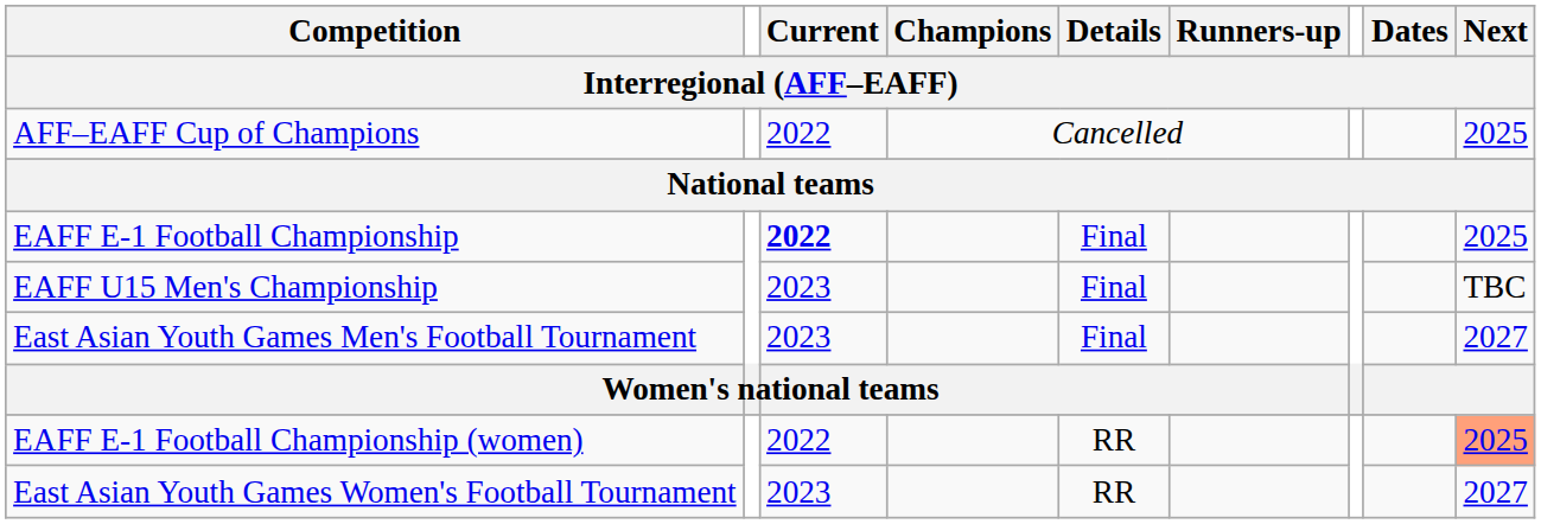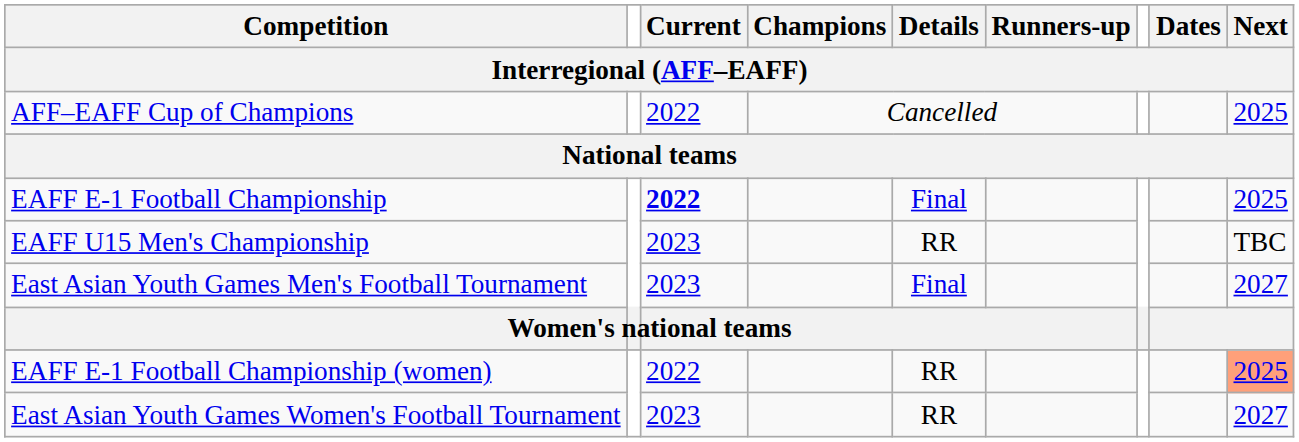 <table class="wikitable">
 <tr>
 <th>Competition</th>
 <td width="1%" rowspan=1 style="background-color:#ffffff;"></td>
 <th>Current</th>
 <th>Champions</th>
 <th>Details</th>
 <th>Runners-up</th>
 <td width="1%" rowspan=1 style="background-color:#ffffff;"></td>
 <th>Dates</th>
 <th>Next</th>
 </tr>
 <tr>
 <th colspan=9>Interregional (<a href='#'>AFF</a>–EAFF)</th>
 </tr>
 <tr>
 <td><a href='#'>AFF–EAFF Cup of Champions</a></td>
 <td width="1%" rowspan=1 style="background-color:#ffffff;"></td>
 <td><a href='#'>2022</a></td>
 <td colspan="3" style="text-align:center"><em>Cancelled</em></td>
 <td width="1%" rowspan=1 style="background-color:#ffffff;"></td>
 <td style="text-align:right"></td>
 <td><a href='#'>2025</a></td>
 </tr>
 <tr>
 <th colspan=9>National teams</th>
 </tr>
 <tr>
 <td><a href='#'>EAFF E-1 Football Championship</a></td>
 <td width="1%" rowspan=4 style="background-color:#ffffff;"></td>
 <td><strong><a href='#'>2022</a></strong></td>
 <td style="text-align:right"></td>
 <td style="text-align:center"><a href='#'>Final</a></td>
 <td></td>
 <td width="1%" rowspan=4 style="background-color:#ffffff;"></td>
 <td style="text-align:right"></td>
 <td><a href='#'>2025</a></td>
 </tr>
 <tr>
 <td><a href='#'>EAFF U15 Men's Championship</a></td>
 <td><a href='#'>2023</a></td>
 <td style="text-align:right"></td>
-<td style="text-align:center"><a href='#'>Final</a></td>
+<td style="text-align:center">RR</td>
 <td></td>
 <td style="text-align:right"></td>
 <td>TBC</td>
 </tr>
 <tr>
 <td><a href='#'>East Asian Youth Games Men's Football Tournament</a></td>
 <td><a href='#'>2023</a></td>
 <td style="text-align:right"></td>
 <td style="text-align:center"><a href='#'>Final</a></td>
 <td></td>
 <td style="text-align:right"></td>
 <td><a href='#'>2027</a></td>
 </tr>
 <tr>
 <th colspan=9>Women's national teams</th>
 </tr>
 <tr>
 <td><a href='#'>EAFF E-1 Football Championship (women)</a></td>
 <td width="1%" rowspan=2 style="background-color:#ffffff;"></td>
 <td><a href='#'>2022</a></td>
 <td style="text-align:right"></td>
 <td style="text-align:center">RR</td>
 <td></td>
 <td width="1%" rowspan=2 style="background-color:#ffffff;"></td>
 <td style="text-align:right"></td>
 <td style="background: lightsalmon;"><a href='#'>2025</a></td>
 </tr>
 <tr>
 <td><a href='#'>East Asian Youth Games Women's Football Tournament</a></td>
 <td><a href='#'>2023</a></td>
 <td style="text-align:right"></td>
 <td style="text-align:center">RR</td>
 <td></td>
 <td style="text-align:right"></td>
 <td><a href='#'>2027</a></td>
 </tr>
 </table>
